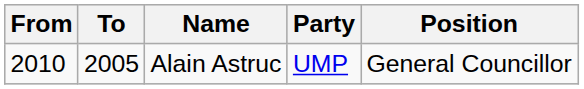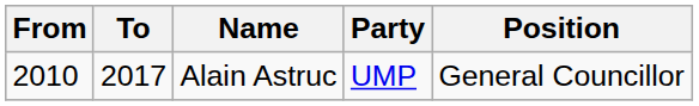 <table class="wikitable">
 <tr>
 <th>From</th>
 <th>To</th>
 <th>Name</th>
 <th>Party</th>
 <th>Position</th>
 </tr>
 <tr>
 <td>2010</td>
-<td>2005</td>
+<td>2017</td>
 <td>Alain Astruc</td>
 <td><a href='#'>UMP</a></td>
 <td>General Councillor</td>
 </tr>
 </table>
